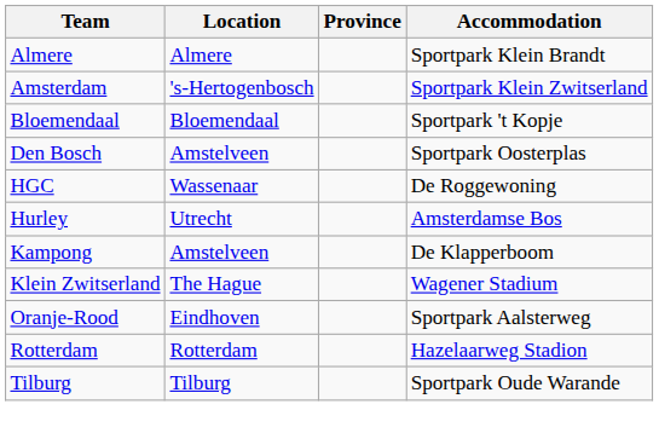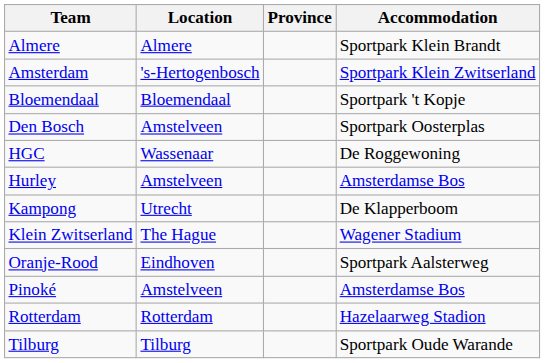 <table class="wikitable sortable">
 <tr>
 <th>Team</th>
 <th>Location</th>
 <th>Province</th>
 <th>Accommodation</th>
 </tr>
 <tr>
 <td><a href='#'>Almere</a></td>
 <td><a href='#'>Almere</a></td>
 <td></td>
 <td>Sportpark Klein Brandt</td>
 </tr>
 <tr>
 <td><a href='#'>Amsterdam</a></td>
 <td><a href='#'>'s-Hertogenbosch</a></td>
 <td></td>
 <td><a href='#'>Sportpark Klein Zwitserland</a></td>
 </tr>
 <tr>
 <td><a href='#'>Bloemendaal</a></td>
 <td><a href='#'>Bloemendaal</a></td>
 <td></td>
 <td>Sportpark 't Kopje</td>
 </tr>
 <tr>
 <td><a href='#'>Den Bosch</a></td>
 <td><a href='#'>Amstelveen</a></td>
 <td></td>
 <td>Sportpark Oosterplas</td>
 </tr>
 <tr>
 <td><a href='#'>HGC</a></td>
 <td><a href='#'>Wassenaar</a></td>
 <td></td>
 <td>De Roggewoning</td>
 </tr>
 <tr>
 <td><a href='#'>Hurley</a></td>
-<td><a href='#'>Utrecht</a></td>
+<td><a href='#'>Amstelveen</a></td>
 <td></td>
 <td><a href='#'>Amsterdamse Bos</a></td>
 </tr>
 <tr>
 <td><a href='#'>Kampong</a></td>
-<td><a href='#'>Amstelveen</a></td>
+<td><a href='#'>Utrecht</a></td>
 <td></td>
 <td>De Klapperboom</td>
 </tr>
 <tr>
 <td><a href='#'>Klein Zwitserland</a></td>
 <td><a href='#'>The Hague</a></td>
 <td></td>
 <td><a href='#'>Wagener Stadium</a></td>
 </tr>
 <tr>
 <td><a href='#'>Oranje-Rood</a></td>
 <td><a href='#'>Eindhoven</a></td>
 <td></td>
 <td>Sportpark Aalsterweg</td>
 </tr>
 <tr>
+<td><a href='#'>Pinoké</a></td>
+<td><a href='#'>Amstelveen</a></td>
+<td></td>
+<td><a href='#'>Amsterdamse Bos</a></td>
+</tr>
+<tr>
 <td><a href='#'>Rotterdam</a></td>
 <td><a href='#'>Rotterdam</a></td>
 <td></td>
 <td><a href='#'>Hazelaarweg Stadion</a></td>
 </tr>
 <tr>
 <td><a href='#'>Tilburg</a></td>
 <td><a href='#'>Tilburg</a></td>
 <td></td>
 <td>Sportpark Oude Warande</td>
 </tr>
 </table>
